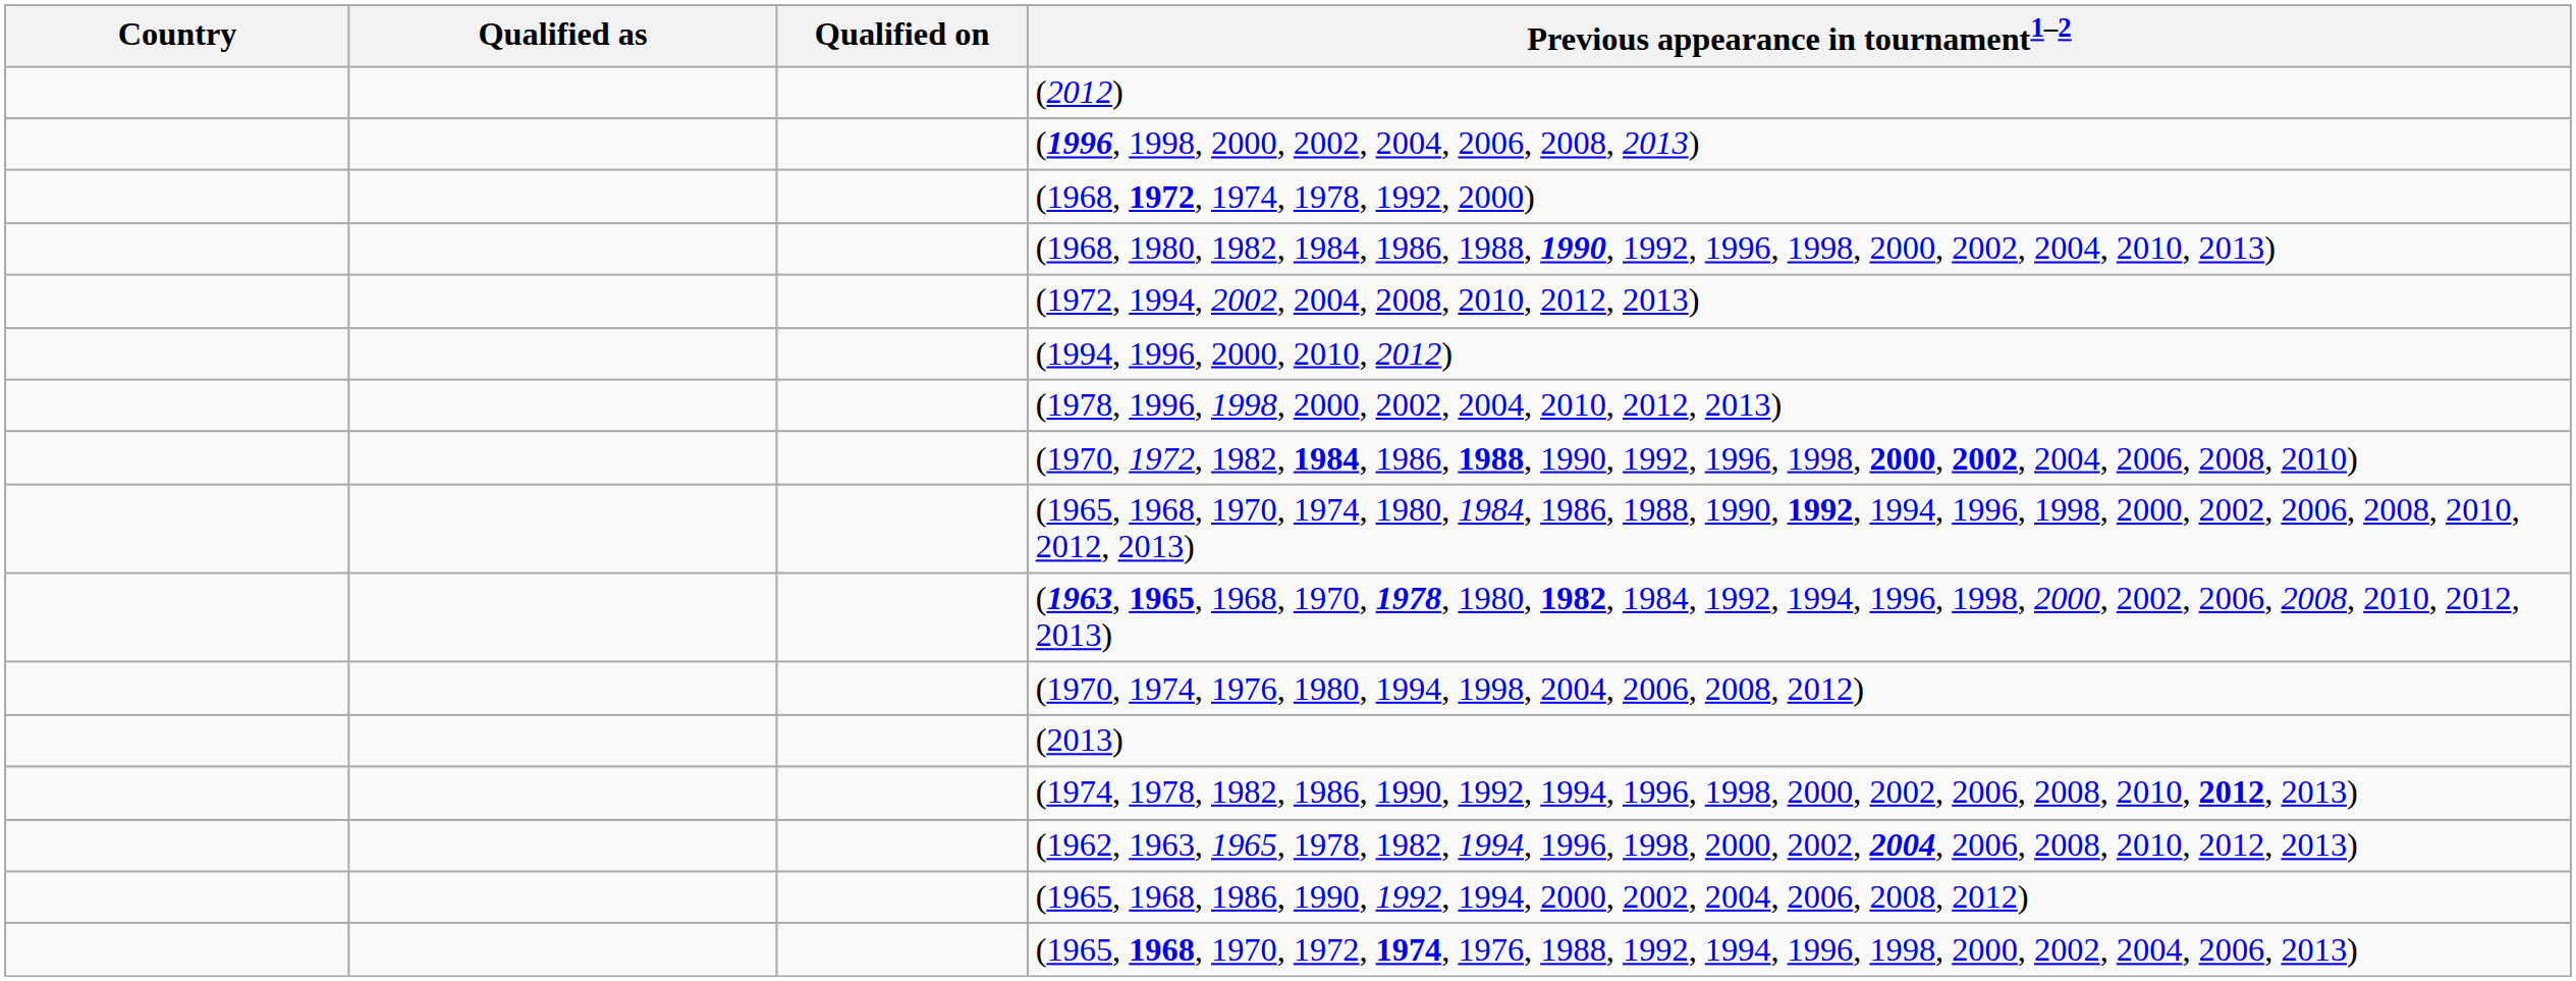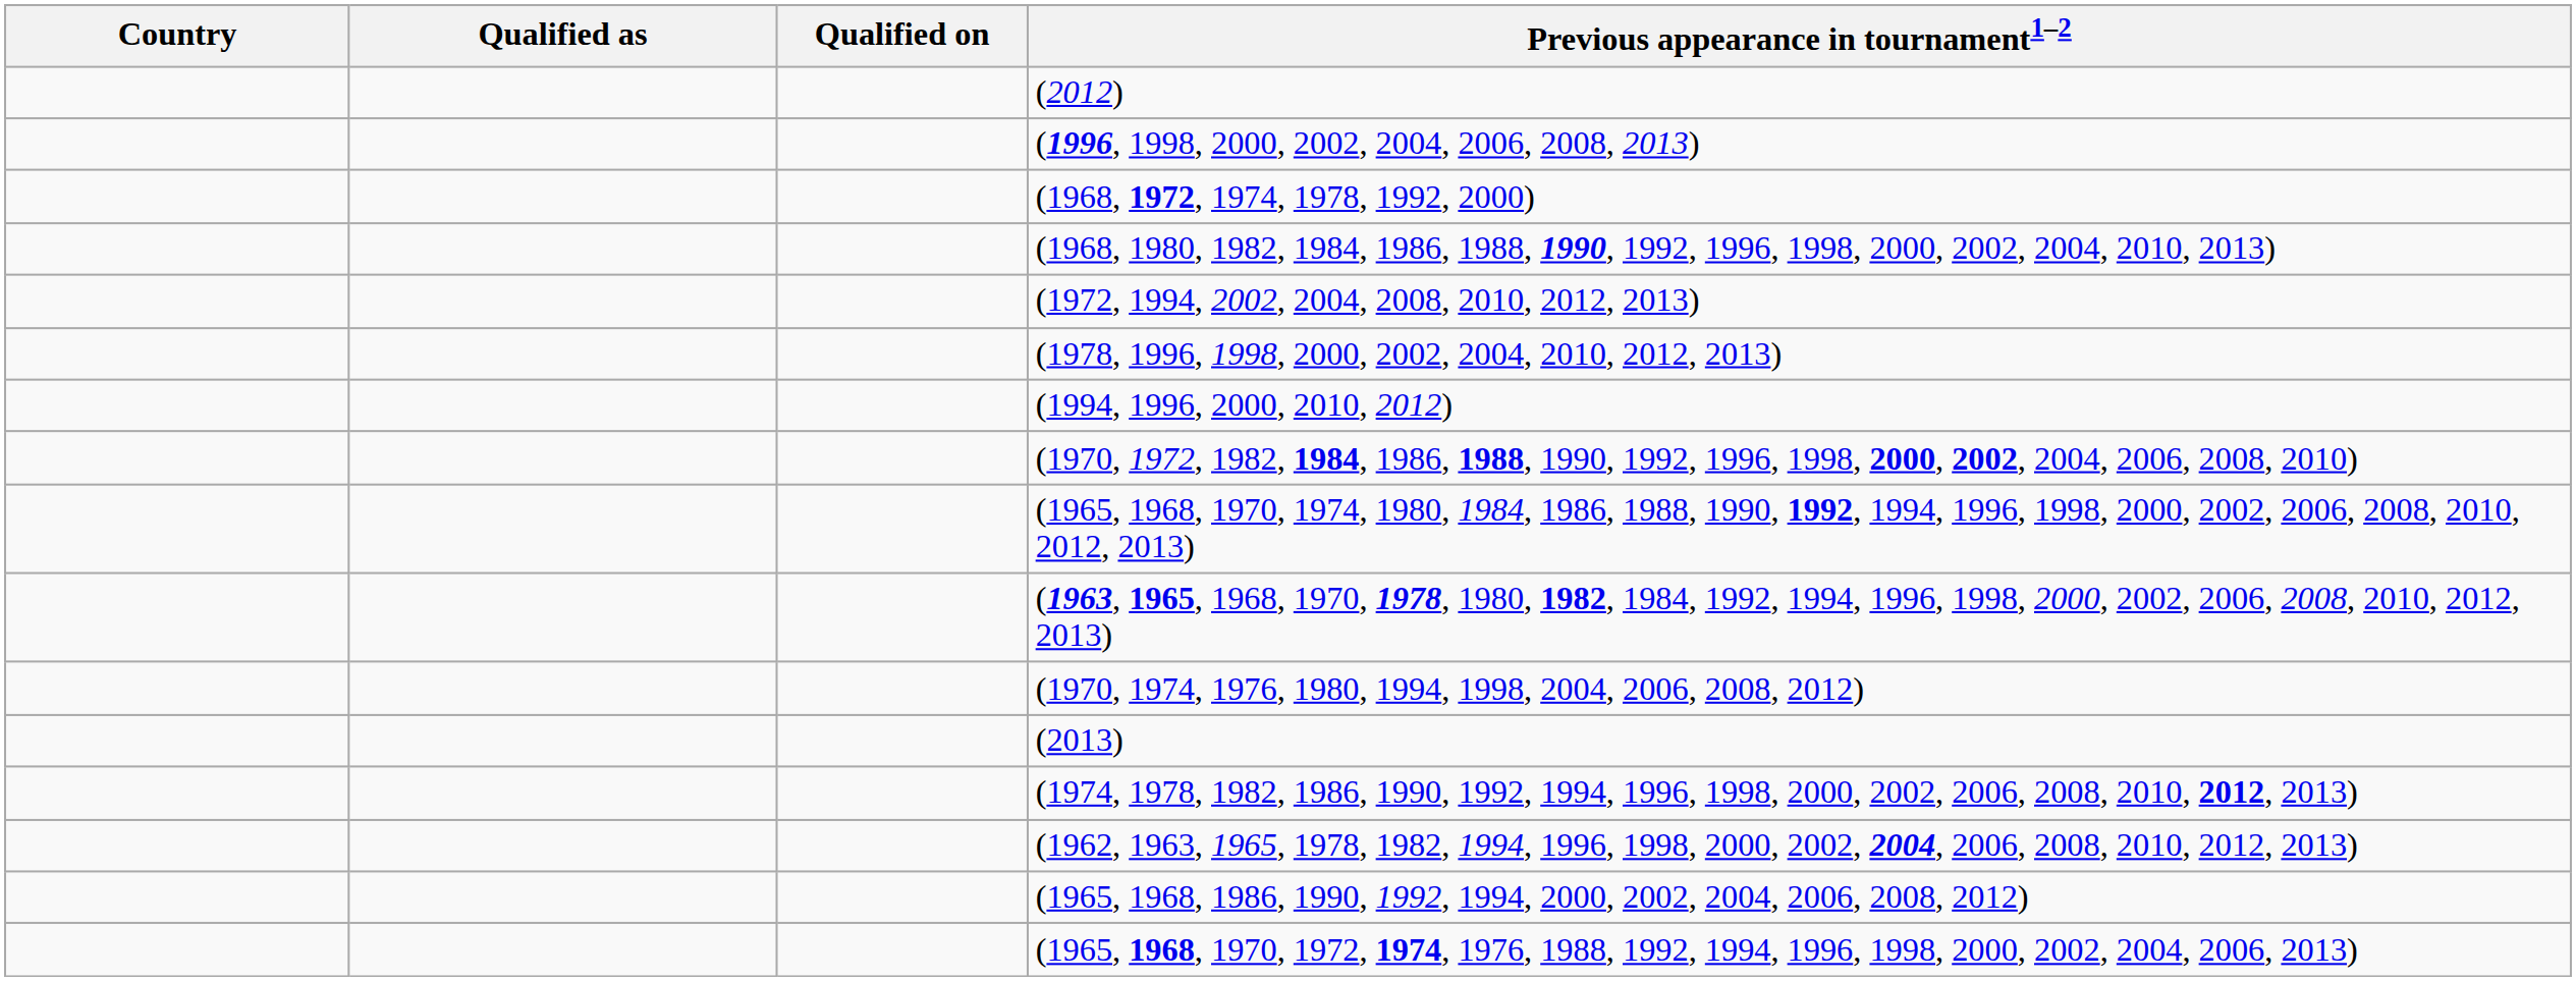 <table class="wikitable sortable" style="text-align:left;">
 <tr>
 <th style="width:160px;">Country</th>
 <th style="width:200px;">Qualified as</th>
 <th style="width:115px;">Qualified on</th>
 <th>Previous appearance in tournament<sup><strong><a href='#'>1</a>–<a href='#'>2</a></strong></sup></th>
 </tr>
 <tr>
 <td></td>
 <td></td>
 <td></td>
 <td> (<em><a href='#'>2012</a></em>)</td>
 </tr>
 <tr>
 <td></td>
 <td></td>
 <td></td>
 <td> (<strong><em><a href='#'>1996</a></em></strong>, <a href='#'>1998</a>, <a href='#'>2000</a>, <a href='#'>2002</a>, <a href='#'>2004</a>, <a href='#'>2006</a>, <a href='#'>2008</a>, <em><a href='#'>2013</a></em>)</td>
 </tr>
 <tr>
 <td></td>
 <td></td>
 <td></td>
 <td> (<a href='#'>1968</a>, <strong><a href='#'>1972</a></strong>, <a href='#'>1974</a>, <a href='#'>1978</a>, <a href='#'>1992</a>, <a href='#'>2000</a>)</td>
 </tr>
 <tr>
 <td></td>
 <td></td>
 <td></td>
 <td> (<a href='#'>1968</a>, <a href='#'>1980</a>, <a href='#'>1982</a>, <a href='#'>1984</a>, <a href='#'>1986</a>, <a href='#'>1988</a>, <strong><em><a href='#'>1990</a></em></strong>, <a href='#'>1992</a>, <a href='#'>1996</a>, <a href='#'>1998</a>, <a href='#'>2000</a>, <a href='#'>2002</a>, <a href='#'>2004</a>, <a href='#'>2010</a>, <a href='#'>2013</a>)</td>
 </tr>
 <tr>
 <td></td>
 <td></td>
 <td></td>
 <td> (<a href='#'>1972</a>, <a href='#'>1994</a>, <em><a href='#'>2002</a></em>, <a href='#'>2004</a>, <a href='#'>2008</a>, <a href='#'>2010</a>, <a href='#'>2012</a>, <a href='#'>2013</a>)</td>
 </tr>
 <tr>
 <td></td>
 <td></td>
 <td></td>
-<td> (<a href='#'>1994</a>, <a href='#'>1996</a>, <a href='#'>2000</a>, <a href='#'>2010</a>, <em><a href='#'>2012</a></em>)</td>
+<td> (<a href='#'>1978</a>, <a href='#'>1996</a>, <em><a href='#'>1998</a></em>, <a href='#'>2000</a>, <a href='#'>2002</a>, <a href='#'>2004</a>, <a href='#'>2010</a>, <a href='#'>2012</a>, <a href='#'>2013</a>)</td>
 </tr>
 <tr>
 <td></td>
 <td></td>
 <td></td>
-<td> (<a href='#'>1978</a>, <a href='#'>1996</a>, <em><a href='#'>1998</a></em>, <a href='#'>2000</a>, <a href='#'>2002</a>, <a href='#'>2004</a>, <a href='#'>2010</a>, <a href='#'>2012</a>, <a href='#'>2013</a>)</td>
+<td> (<a href='#'>1994</a>, <a href='#'>1996</a>, <a href='#'>2000</a>, <a href='#'>2010</a>, <em><a href='#'>2012</a></em>)</td>
 </tr>
 <tr>
 <td></td>
 <td></td>
 <td></td>
 <td> (<a href='#'>1970</a>, <em><a href='#'>1972</a></em>, <a href='#'>1982</a>, <strong><a href='#'>1984</a></strong>, <a href='#'>1986</a>, <strong><a href='#'>1988</a></strong>, <a href='#'>1990</a>, <a href='#'>1992</a>, <a href='#'>1996</a>, <a href='#'>1998</a>, <strong><a href='#'>2000</a></strong>, <strong><a href='#'>2002</a></strong>, <a href='#'>2004</a>, <a href='#'>2006</a>, <a href='#'>2008</a>, <a href='#'>2010</a>)</td>
 </tr>
 <tr>
 <td></td>
 <td></td>
 <td></td>
 <td> (<a href='#'>1965</a>, <a href='#'>1968</a>, <a href='#'>1970</a>, <a href='#'>1974</a>, <a href='#'>1980</a>, <em><a href='#'>1984</a></em>, <a href='#'>1986</a>, <a href='#'>1988</a>, <a href='#'>1990</a>, <strong><a href='#'>1992</a></strong>, <a href='#'>1994</a>, <a href='#'>1996</a>, <a href='#'>1998</a>, <a href='#'>2000</a>, <a href='#'>2002</a>, <a href='#'>2006</a>, <a href='#'>2008</a>, <a href='#'>2010</a>, <a href='#'>2012</a>, <a href='#'>2013</a>)</td>
 </tr>
 <tr>
 <td></td>
 <td></td>
 <td></td>
 <td> (<strong><em><a href='#'>1963</a></em></strong>, <strong><a href='#'>1965</a></strong>, <a href='#'>1968</a>, <a href='#'>1970</a>, <strong><em><a href='#'>1978</a></em></strong>, <a href='#'>1980</a>, <strong><a href='#'>1982</a></strong>, <a href='#'>1984</a>, <a href='#'>1992</a>, <a href='#'>1994</a>, <a href='#'>1996</a>, <a href='#'>1998</a>, <em><a href='#'>2000</a></em>, <a href='#'>2002</a>, <a href='#'>2006</a>, <em><a href='#'>2008</a></em>, <a href='#'>2010</a>, <a href='#'>2012</a>, <a href='#'>2013</a>)</td>
 </tr>
 <tr>
 <td></td>
 <td></td>
 <td></td>
 <td> (<a href='#'>1970</a>, <a href='#'>1974</a>, <a href='#'>1976</a>, <a href='#'>1980</a>, <a href='#'>1994</a>, <a href='#'>1998</a>, <a href='#'>2004</a>, <a href='#'>2006</a>, <a href='#'>2008</a>, <a href='#'>2012</a>)</td>
 </tr>
 <tr>
 <td></td>
 <td></td>
 <td></td>
 <td> (<a href='#'>2013</a>)</td>
 </tr>
 <tr>
 <td></td>
 <td></td>
 <td></td>
 <td> (<a href='#'>1974</a>, <a href='#'>1978</a>, <a href='#'>1982</a>, <a href='#'>1986</a>, <a href='#'>1990</a>, <a href='#'>1992</a>, <a href='#'>1994</a>, <a href='#'>1996</a>, <a href='#'>1998</a>, <a href='#'>2000</a>, <a href='#'>2002</a>, <a href='#'>2006</a>, <a href='#'>2008</a>, <a href='#'>2010</a>, <strong><a href='#'>2012</a></strong>, <a href='#'>2013</a>)</td>
 </tr>
 <tr>
 <td></td>
 <td></td>
 <td></td>
 <td> (<a href='#'>1962</a>, <a href='#'>1963</a>, <em><a href='#'>1965</a></em>, <a href='#'>1978</a>, <a href='#'>1982</a>, <em><a href='#'>1994</a></em>, <a href='#'>1996</a>, <a href='#'>1998</a>, <a href='#'>2000</a>, <a href='#'>2002</a>, <strong><em><a href='#'>2004</a></em></strong>, <a href='#'>2006</a>, <a href='#'>2008</a>, <a href='#'>2010</a>, <a href='#'>2012</a>, <a href='#'>2013</a>)</td>
 </tr>
 <tr>
 <td></td>
 <td></td>
 <td></td>
 <td> (<a href='#'>1965</a>, <a href='#'>1968</a>, <a href='#'>1986</a>, <a href='#'>1990</a>, <em><a href='#'>1992</a></em>, <a href='#'>1994</a>, <a href='#'>2000</a>, <a href='#'>2002</a>, <a href='#'>2004</a>, <a href='#'>2006</a>, <a href='#'>2008</a>, <a href='#'>2012</a>)</td>
 </tr>
 <tr>
 <td></td>
 <td></td>
 <td></td>
 <td> (<a href='#'>1965</a>, <strong><a href='#'>1968</a></strong>, <a href='#'>1970</a>, <a href='#'>1972</a>, <strong><a href='#'>1974</a></strong>, <a href='#'>1976</a>, <a href='#'>1988</a>, <a href='#'>1992</a>, <a href='#'>1994</a>, <a href='#'>1996</a>, <a href='#'>1998</a>, <a href='#'>2000</a>, <a href='#'>2002</a>, <a href='#'>2004</a>, <a href='#'>2006</a>, <a href='#'>2013</a>)</td>
 </tr>
 </table>
